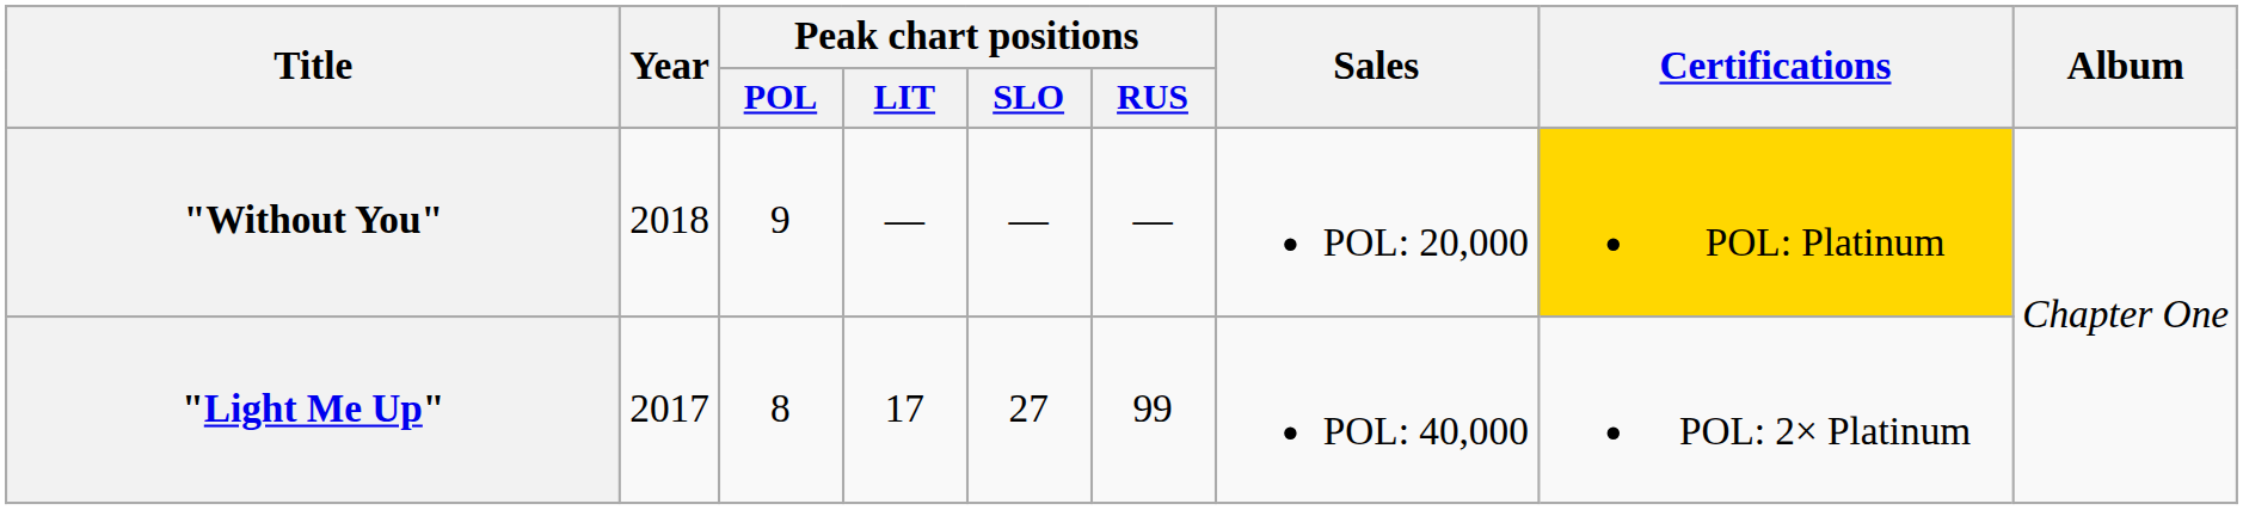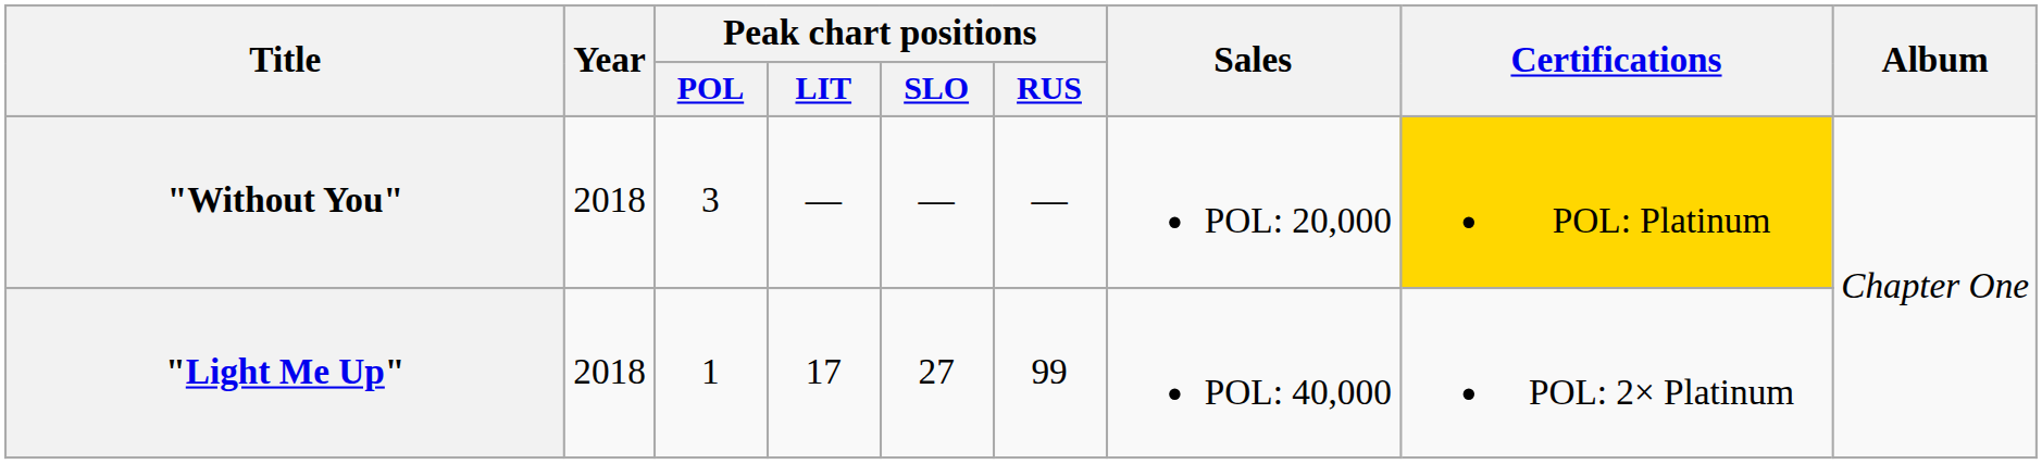 <table class="wikitable plainrowheaders" style="text-align:center;">
 <tr>
 <th rowspan="2" scope="col" style="width:15em;">Title</th>
 <th rowspan="2" scope="col" style="width:1em;">Year</th>
 <th colspan="4" scope="col">Peak chart positions</th>
 <th rowspan="2" scope="col">Sales</th>
 <th rowspan="2" scope="col" style="width:11.5em;"><a href='#'>Certifications</a></th>
 <th rowspan="2" scope="col">Album</th>
 </tr>
 <tr>
 <th scope="col" style="width:3em;font-size:90%;"><a href='#'>POL</a><br></th>
 <th scope="col" style="width:3em;font-size:90%;"><a href='#'>LIT</a><br></th>
 <th scope="col" style="width:3em;font-size:90%;"><a href='#'>SLO</a><br></th>
 <th scope="col" style="width:3em;font-size:90%;"><a href='#'>RUS</a><br></th>
 </tr>
 <tr>
 <th scope="row">"Without You" <br></th>
 <td>2018</td>
-<td>9</td>
+<td>3</td>
 <td>—</td>
 <td>—</td>
 <td>—</td>
 <td><br><ul><li>POL: 20,000</li></ul></td>
 <td style="background: gold;"><br><ul><li>POL: Platinum</li></ul></td>
 <td rowspan="2"><em>Chapter One</em></td>
 </tr>
 <tr>
 <th scope="row">"<a href='#'>Light Me Up</a>" <br></th>
-<td>2017</td>
-<td>8</td>
+<td>2018</td>
+<td>1</td>
 <td>17</td>
 <td>27</td>
 <td>99</td>
 <td><br><ul><li>POL: 40,000</li></ul></td>
 <td><br><ul><li>POL: 2× Platinum</li></ul></td>
 </tr>
 </table>
